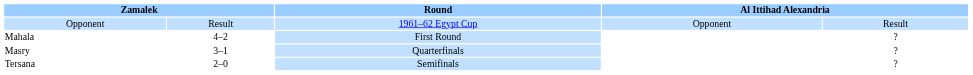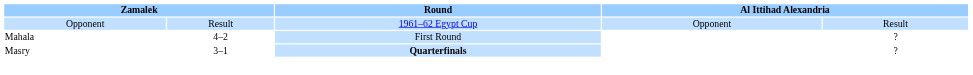 <table style="width:100%; text-align:center;">
 <tr style="vertical-align:top; background:#9cf;">
 <th colspan=2 style="width:1*">Zamalek</th>
 <th><strong>Round</strong></th>
 <th colspan=2 style="width:1*">Al Ittihad Alexandria</th>
 </tr>
 <tr style="vertical-align:top; background:#c1e0ff;">
 <td>Opponent</td>
 <td>Result</td>
 <td><a href='#'>1961–62 Egypt Cup</a></td>
 <td>Opponent</td>
 <td>Result</td>
 </tr>
 <tr>
 <td align=left>Mahala</td>
 <td>4–2</td>
 <td style="background:#c1e0ff;">First Round</td>
 <td align=left></td>
 <td>?</td>
 </tr>
 <tr>
 <td align=left>Masry</td>
 <td>3–1</td>
-<td style="background:#c1e0ff;">Quarterfinals</td>
-<td align=left></td>
-<td>?</td>
-</tr>
-<tr>
-<td align=left>Tersana</td>
-<td>2–0</td>
-<td style="background:#c1e0ff;">Semifinals</td>
+<td style="background:#c1e0ff;"><strong>Quarterfinals</strong></td>
 <td align=left></td>
 <td>?</td>
 </tr>
 </table>
